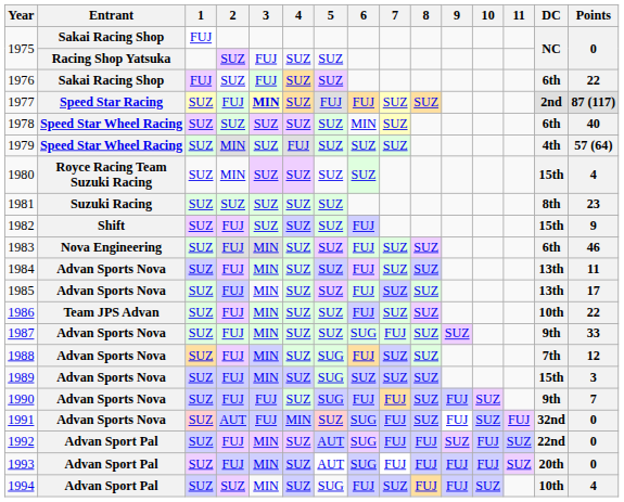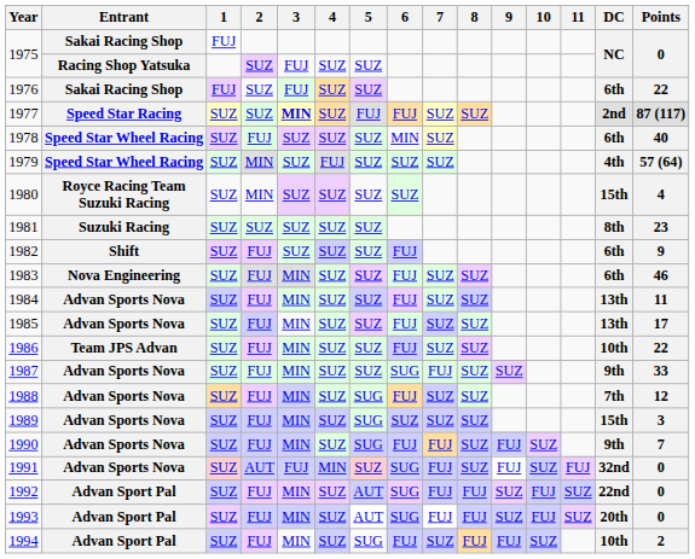 <table class="wikitable" style="text-align:center; font-size:90%">
 <tr>
 <th>Year</th>
 <th>Entrant</th>
 <th>1</th>
 <th>2</th>
 <th>3</th>
 <th>4</th>
 <th>5</th>
 <th>6</th>
 <th>7</th>
 <th>8</th>
 <th>9</th>
 <th>10</th>
 <th>11</th>
 <th>DC</th>
 <th>Points</th>
 </tr>
 <tr>
 <td rowspan="2">1975</td>
 <th rowspan="1">Sakai Racing Shop</th>
 <td style="background:#ffffff;"><a href='#'>FUJ</a><br></td>
 <td></td>
 <td></td>
 <td></td>
 <td></td>
 <td></td>
 <td></td>
 <td></td>
 <td></td>
 <td></td>
 <td></td>
 <th rowspan="2"><strong>NC</strong></th>
 <th rowspan="2"><strong>0</strong></th>
 </tr>
 <tr>
 <th rowspan="1">Racing Shop Yatsuka</th>
 <td colspan="1"></td>
 <td style="background:#EFCFFF;"><a href='#'>SUZ</a><br></td>
 <td><a href='#'>FUJ</a></td>
 <td><a href='#'>SUZ</a></td>
 <td><a href='#'>SUZ</a></td>
 <td></td>
 <td></td>
 <td></td>
 <td></td>
 <td></td>
 <td></td>
 </tr>
 <tr>
 <td>1976</td>
 <th>Sakai Racing Shop</th>
 <td style="background:#EFCFFF;"><a href='#'>FUJ</a><br></td>
 <td><a href='#'>SUZ</a></td>
 <td style="background:#DFFFDF;"><a href='#'>FUJ</a><br></td>
 <td style="background:#FFDF9F;"><a href='#'>SUZ</a><br></td>
 <td style="background:#EFCFFF;"><a href='#'>SUZ</a><br></td>
 <td></td>
 <td></td>
 <td></td>
 <td></td>
 <td></td>
 <td></td>
 <th>6th</th>
 <th>22</th>
 </tr>
 <tr>
 <td>1977</td>
 <th><a href='#'>Speed Star Racing</a></th>
 <td style="background:#FFFFBF;"><a href='#'>SUZ</a><br></td>
-<td style="background:#DFFFDF;"><a href='#'>FUJ</a><br></td>
+<td style="background:#DFFFDF;"><a href='#'>SUZ</a><br></td>
 <td style="background:#FFFFBF;"><a href='#'><strong>MIN</strong></a><br></td>
 <td style="background:#FFDF9F;"><a href='#'>SUZ</a><br></td>
 <td style="background:#DFDFDF;"><a href='#'>FUJ</a><br></td>
 <td style="background:#FFDF9F;"><a href='#'>FUJ</a><br></td>
 <td style="background:#FFFFBF;"><a href='#'>SUZ</a><br></td>
 <td style="background:#FFDF9F;"><a href='#'>SUZ</a><br></td>
 <td></td>
 <td></td>
 <td></td>
 <td style="background:#DFDFDF;"><strong>2nd</strong></td>
 <td style="background:#DFDFDF;"><strong>87 (117)</strong></td>
 </tr>
 <tr>
 <td>1978</td>
 <th><a href='#'>Speed Star Wheel Racing</a></th>
 <td style="background:#EFCFFF;"><a href='#'>SUZ</a><br></td>
-<td style="background:#DFFFDF;"><a href='#'>SUZ</a><br></td>
+<td style="background:#DFFFDF;"><a href='#'>FUJ</a><br></td>
 <td style="background:#EFCFFF;"><a href='#'>SUZ</a><br></td>
 <td style="background:#EFCFFF;"><a href='#'>SUZ</a><br></td>
 <td style="background:#DFFFDF;"><a href='#'>SUZ</a><br></td>
 <td><a href='#'>MIN</a></td>
 <td style="background:#FFFFBF;"><a href='#'>SUZ</a><br></td>
 <td></td>
 <td></td>
 <td></td>
 <td></td>
 <th>6th</th>
 <th>40</th>
 </tr>
 <tr>
 <td>1979</td>
 <th><a href='#'>Speed Star Wheel Racing</a></th>
 <td style="background:#DFFFDF;"><a href='#'>SUZ</a><br></td>
 <td style="background:#DFDFDF;"><a href='#'>MIN</a><br></td>
 <td style="background:#DFFFDF;"><a href='#'>SUZ</a><br></td>
 <td style="background:#DFDFDF;"><a href='#'>FUJ</a><br></td>
 <td style="background:#DFFFDF;"><a href='#'>SUZ</a><br></td>
 <td style="background:#DFFFDF;"><a href='#'>SUZ</a><br></td>
 <td style="background:#DFFFDF;"><a href='#'>SUZ</a><br></td>
 <td></td>
 <td></td>
 <td></td>
 <td></td>
 <th>4th</th>
 <th>57 (64)</th>
 </tr>
 <tr>
 <td>1980</td>
 <th>Royce Racing Team<br>Suzuki Racing</th>
 <td><a href='#'>SUZ</a></td>
 <td><a href='#'>MIN</a></td>
 <td style="background:#EFCFFF;"><a href='#'>SUZ</a><br></td>
 <td style="background:#EFCFFF;"><a href='#'>SUZ</a><br></td>
 <td><a href='#'>SUZ</a></td>
 <td style="background:#DFFFDF;"><a href='#'>SUZ</a><br></td>
 <td></td>
 <td></td>
 <td></td>
 <td></td>
 <td></td>
 <th>15th</th>
 <th>4</th>
 </tr>
 <tr>
 <td>1981</td>
 <th>Suzuki Racing</th>
 <td style="background:#DFFFDF;"><a href='#'>SUZ</a><br></td>
 <td style="background:#DFFFDF;"><a href='#'>SUZ</a><br></td>
 <td style="background:#DFFFDF;"><a href='#'>SUZ</a><br></td>
 <td style="background:#DFFFDF;"><a href='#'>SUZ</a><br></td>
 <td style="background:#DFFFDF;"><a href='#'>SUZ</a><br></td>
 <td></td>
 <td></td>
 <td></td>
 <td></td>
 <td></td>
 <td></td>
 <th>8th</th>
 <th>23</th>
 </tr>
 <tr>
 <td>1982</td>
 <th>Shift</th>
 <td style="background:#EFCFFF;"><a href='#'>SUZ</a><br></td>
 <td style="background:#EFCFFF;"><a href='#'>FUJ</a><br></td>
 <td style="background:#DFFFDF;"><a href='#'>SUZ</a><br></td>
 <td style="background:#CFCFFF;"><a href='#'>SUZ</a><br></td>
 <td style="background:#DFFFDF;"><a href='#'>SUZ</a><br></td>
 <td style="background:#CFCFFF;"><a href='#'>FUJ</a><br></td>
 <td></td>
 <td></td>
 <td></td>
 <td></td>
 <td></td>
-<th>15th</th>
+<th>6th</th>
 <th>9</th>
 </tr>
 <tr>
 <td>1983</td>
 <th>Nova Engineering</th>
 <td style="background:#DFFFDF;"><a href='#'>SUZ</a><br></td>
 <td style="background:#DFDFDF;"><a href='#'>FUJ</a><br></td>
 <td style="background:#DFDFDF;"><a href='#'>MIN</a><br></td>
 <td style="background:#DFFFDF;"><a href='#'>SUZ</a><br></td>
 <td style="background:#EFCFFF;"><a href='#'>SUZ</a><br></td>
 <td style="background:#DFFFDF;"><a href='#'>FUJ</a><br></td>
 <td style="background:#DFFFDF;"><a href='#'>SUZ</a><br></td>
 <td style="background:#EFCFFF;"><a href='#'>SUZ</a><br></td>
 <td></td>
 <td></td>
 <td></td>
 <th>6th</th>
 <th>46</th>
 </tr>
 <tr>
 <td>1984</td>
 <th>Advan Sports Nova</th>
 <td style="background:#CFCFFF;"><a href='#'>SUZ</a><br></td>
 <td style="background:#EFCFFF;"><a href='#'>FUJ</a><br></td>
 <td style="background:#DFFFDF;"><a href='#'>MIN</a><br></td>
 <td style="background:#DFFFDF;"><a href='#'>SUZ</a><br></td>
 <td style="background:#CFCFFF;"><a href='#'>SUZ</a><br></td>
 <td style="background:#EFCFFF;"><a href='#'>FUJ</a><br></td>
 <td style="background:#DFFFDF;"><a href='#'>SUZ</a><br></td>
 <td style="background:#CFCFFF;"><a href='#'>SUZ</a><br></td>
 <td></td>
 <td></td>
 <td></td>
 <th>13th</th>
 <th>11</th>
 </tr>
 <tr>
 <td>1985</td>
 <th>Advan Sports Nova</th>
 <td style="background:#DFFFDF;"><a href='#'>SUZ</a><br></td>
 <td style="background:#CFCFFF;"><a href='#'>FUJ</a><br></td>
 <td><a href='#'>MIN</a></td>
 <td style="background:#DFFFDF;"><a href='#'>SUZ</a><br></td>
 <td style="background:#EFCFFF;"><a href='#'>SUZ</a><br></td>
 <td style="background:#DFFFDF;"><a href='#'>FUJ</a><br></td>
 <td style="background:#CFCFFF;"><a href='#'>SUZ</a><br></td>
 <td style="background:#DFFFDF;"><a href='#'>SUZ</a><br></td>
 <td></td>
 <td></td>
 <td></td>
 <th>13th</th>
 <th>17</th>
 </tr>
 <tr>
 <td><a href='#'>1986</a></td>
 <th>Team JPS Advan</th>
 <td style="background:#DFFFDF;"><a href='#'>SUZ</a><br></td>
 <td style="background:#EFCFFF;"><a href='#'>FUJ</a><br></td>
 <td style="background:#DFFFDF;"><a href='#'>MIN</a><br></td>
 <td style="background:#DFFFDF;"><a href='#'>SUZ</a><br></td>
 <td style="background:#DFFFDF;"><a href='#'>SUZ</a><br></td>
 <td style="background:#CFCFFF;"><a href='#'>FUJ</a><br></td>
 <td style="background:#DFFFDF;"><a href='#'>SUZ</a><br></td>
 <td style="background:#EFCFFF;"><a href='#'>SUZ</a><br></td>
 <td></td>
 <td></td>
 <td></td>
 <th>10th</th>
 <th>22</th>
 </tr>
 <tr>
 <td><a href='#'>1987</a></td>
 <th>Advan Sports Nova</th>
 <td style="background:#DFFFDF;"><a href='#'>SUZ</a><br></td>
 <td style="background:#DFFFDF;"><a href='#'>FUJ</a><br></td>
 <td style="background:#DFFFDF;"><a href='#'>MIN</a><br></td>
 <td style="background:#DFFFDF;"><a href='#'>SUZ</a><br></td>
 <td style="background:#DFFFDF;"><a href='#'>SUZ</a><br></td>
 <td style="background:#DFFFDF;"><a href='#'>SUG</a><br></td>
 <td style="background:#DFFFDF;"><a href='#'>FUJ</a><br></td>
 <td style="background:#DFFFDF;"><a href='#'>SUZ</a><br></td>
 <td style="background:#EFCFFF;"><a href='#'>SUZ</a><br></td>
 <td></td>
 <td></td>
 <th>9th</th>
 <th>33</th>
 </tr>
 <tr>
 <td><a href='#'>1988</a></td>
 <th>Advan Sports Nova</th>
 <td style="background:#FFDF9F;"><a href='#'>SUZ</a><br></td>
 <td style="background:#EFCFFF;"><a href='#'>FUJ</a><br></td>
 <td style="background:#CFCFFF;"><a href='#'>MIN</a><br></td>
 <td style="background:#DFFFDF;"><a href='#'>SUZ</a><br></td>
 <td style="background:#DFFFDF;"><a href='#'>SUG</a><br></td>
 <td style="background:#FFDF9F;"><a href='#'>FUJ</a><br></td>
 <td style="background:#CFCFFF;"><a href='#'>SUZ</a><br></td>
 <td style="background:#DFFFDF;"><a href='#'>SUZ</a><br></td>
 <td></td>
 <td></td>
 <td></td>
 <th>7th</th>
 <th>12</th>
 </tr>
 <tr>
 <td><a href='#'>1989</a></td>
 <th>Advan Sports Nova</th>
 <td style="background:#CFCFFF;"><a href='#'>SUZ</a><br></td>
 <td style="background:#CFCFFF;"><a href='#'>FUJ</a><br></td>
 <td style="background:#CFCFFF;"><a href='#'>MIN</a><br></td>
 <td style="background:#CFCFFF;"><a href='#'>SUZ</a><br></td>
 <td style="background:#DFFFDF;"><a href='#'>SUG</a><br></td>
 <td style="background:#CFCFFF;"><a href='#'>SUZ</a><br></td>
 <td style="background:#CFCFFF;"><a href='#'>SUZ</a><br></td>
 <td style="background:#CFCFFF;"><a href='#'>SUZ</a><br></td>
 <td></td>
 <td></td>
 <td></td>
 <th>15th</th>
 <th>3</th>
 </tr>
 <tr>
 <td><a href='#'>1990</a></td>
 <th>Advan Sports Nova</th>
 <td style="background:#CFCFFF;"><a href='#'>SUZ</a><br></td>
 <td style="background:#CFCFFF;"><a href='#'>FUJ</a><br></td>
-<td style="background:#CFCFFF;"><a href='#'>FUJ</a><br></td>
+<td style="background:#CFCFFF;"><a href='#'>MIN</a><br></td>
 <td style="background:#DFFFDF;"><a href='#'>SUZ</a><br></td>
 <td style="background:#CFCFFF;"><a href='#'>SUG</a><br></td>
 <td style="background:#CFCFFF;"><a href='#'>FUJ</a><br></td>
 <td style="background:#FFDF9F;"><a href='#'>FUJ</a><br></td>
 <td style="background:#CFCFFF;"><a href='#'>SUZ</a><br></td>
 <td style="background:#CFCFFF;"><a href='#'>FUJ</a><br></td>
 <td style="background:#EFCFFF;"><a href='#'>SUZ</a><br></td>
 <td></td>
 <th>9th</th>
 <th>7</th>
 </tr>
 <tr>
 <td><a href='#'>1991</a></td>
 <th>Advan Sports Nova</th>
 <td style="background:#FFCFCF;"><a href='#'>SUZ</a><br></td>
 <td style="background:#CFCFFF;"><a href='#'>AUT</a><br></td>
 <td style="background:#CFCFFF;"><a href='#'>FUJ</a><br></td>
 <td style="background:#CFCFFF;"><a href='#'>MIN</a><br></td>
 <td style="background:#FFCFCF;"><a href='#'>SUZ</a><br></td>
 <td style="background:#CFCFFF;"><a href='#'>SUG</a><br></td>
 <td style="background:#CFCFFF;"><a href='#'>FUJ</a><br></td>
 <td style="background:#CFCFFF;"><a href='#'>SUZ</a><br></td>
 <td style="background:#FFFFFF;"><a href='#'>FUJ</a><br></td>
 <td style="background:#CFCFFF;"><a href='#'>SUZ</a><br></td>
 <td style="background:#EFCFFF;"><a href='#'>FUJ</a><br></td>
 <th>32nd</th>
 <th>0</th>
 </tr>
 <tr>
 <td><a href='#'>1992</a></td>
 <th>Advan Sport Pal</th>
 <td style="background:#CFCFFF;"><a href='#'>SUZ</a><br></td>
 <td style="background:#EFCFFF;"><a href='#'>FUJ</a><br></td>
 <td style="background:#EFCFFF;"><a href='#'>MIN</a><br></td>
 <td style="background:#EFCFFF;"><a href='#'>SUZ</a><br></td>
 <td style="background:#CFCFFF;"><a href='#'>AUT</a><br></td>
 <td style="background:#EFCFFF;"><a href='#'>SUG</a><br></td>
 <td style="background:#CFCFFF;"><a href='#'>FUJ</a><br></td>
 <td style="background:#CFCFFF;"><a href='#'>FUJ</a><br></td>
 <td style="background:#EFCFFF;"><a href='#'>SUZ</a><br></td>
 <td style="background:#CFCFFF;"><a href='#'>FUJ</a><br></td>
 <td style="background:#CFCFFF;"><a href='#'>SUZ</a><br></td>
 <th>22nd</th>
 <th>0</th>
 </tr>
 <tr>
 <td><a href='#'>1993</a></td>
 <th>Advan Sport Pal</th>
 <td style="background:#EFCFFF;"><a href='#'>SUZ</a><br></td>
 <td style="background:#CFCFFF;"><a href='#'>FUJ</a><br></td>
 <td style="background:#CFCFFF;"><a href='#'>MIN</a><br></td>
 <td style="background:#CFCFFF;"><a href='#'>SUZ</a><br></td>
 <td style="background:#FFFFFF;"><a href='#'>AUT</a><br></td>
 <td style="background:#CFCFFF;"><a href='#'>SUG</a><br></td>
 <td style="background:#FFFFFF;"><a href='#'>FUJ</a><br></td>
 <td style="background:#CFCFFF;"><a href='#'>FUJ</a><br></td>
-<td style="background:#CFCFFF;"><a href='#'>FUJ</a><br></td>
+<td style="background:#CFCFFF;"><a href='#'>SUZ</a><br></td>
 <td style="background:#CFCFFF;"><a href='#'>FUJ</a><br></td>
 <td style="background:#EFCFFF;"><a href='#'>SUZ</a><br></td>
 <th>20th</th>
 <th>0</th>
 </tr>
 <tr>
 <td><a href='#'>1994</a></td>
 <th>Advan Sport Pal</th>
 <td style="background:#CFCFFF;"><a href='#'>SUZ</a><br></td>
-<td style="background:#EFCFFF;"><a href='#'>SUZ</a><br></td>
+<td style="background:#EFCFFF;"><a href='#'>FUJ</a><br></td>
 <td><a href='#'>MIN</a></td>
 <td style="background:#CFCFFF;"><a href='#'>SUZ</a><br></td>
 <td><a href='#'>SUG</a></td>
 <td style="background:#CFCFFF;"><a href='#'>FUJ</a><br></td>
 <td style="background:#CFCFFF;"><a href='#'>SUZ</a><br></td>
 <td style="background:#FFDF9F;"><a href='#'>FUJ</a><br></td>
 <td style="background:#CFCFFF;"><a href='#'>FUJ</a><br></td>
 <td style="background:#CFCFFF;"><a href='#'>SUZ</a><br></td>
 <td></td>
 <th>10th</th>
-<th>4</th>
+<th>2</th>
 </tr>
 </table>
